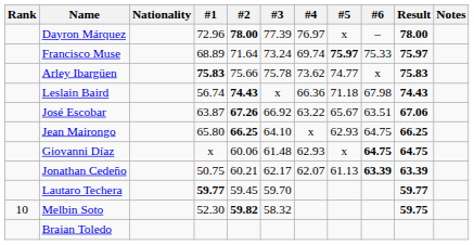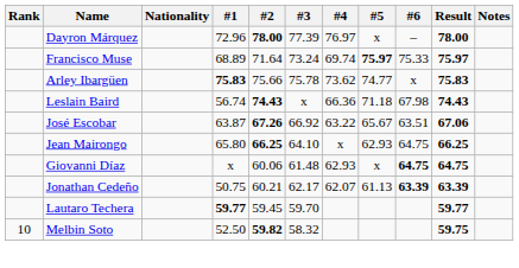 <table class="wikitable sortable" style="text-align:center">
 <tr>
 <th>Rank</th>
 <th>Name</th>
 <th>Nationality</th>
 <th>#1</th>
 <th>#2</th>
 <th>#3</th>
 <th>#4</th>
 <th>#5</th>
 <th>#6</th>
 <th>Result</th>
 <th>Notes</th>
 </tr>
 <tr>
 <td></td>
 <td align=left><a href='#'>Dayron Márquez</a></td>
 <td align=left></td>
 <td>72.96</td>
 <td><strong>78.00</strong></td>
 <td>77.39</td>
 <td>76.97</td>
 <td>x</td>
 <td>–</td>
 <td><strong>78.00</strong></td>
 <td></td>
 </tr>
 <tr>
 <td></td>
 <td align=left><a href='#'>Francisco Muse</a></td>
 <td align=left></td>
 <td>68.89</td>
 <td>71.64</td>
 <td>73.24</td>
 <td>69.74</td>
 <td><strong>75.97</strong></td>
 <td>75.33</td>
 <td><strong>75.97</strong></td>
 <td></td>
 </tr>
 <tr>
 <td></td>
 <td align=left><a href='#'>Arley Ibargüen</a></td>
 <td align=left></td>
 <td><strong>75.83</strong></td>
 <td>75.66</td>
 <td>75.78</td>
 <td>73.62</td>
 <td>74.77</td>
 <td>x</td>
 <td><strong>75.83</strong></td>
 <td></td>
 </tr>
 <tr>
 <td></td>
 <td align=left><a href='#'>Leslain Baird</a></td>
 <td align=left></td>
 <td>56.74</td>
 <td><strong>74.43</strong></td>
 <td>x</td>
 <td>66.36</td>
 <td>71.18</td>
 <td>67.98</td>
 <td><strong>74.43</strong></td>
 <td></td>
 </tr>
 <tr>
 <td></td>
 <td align=left><a href='#'>José Escobar</a></td>
 <td align=left></td>
 <td>63.87</td>
 <td><strong>67.26</strong></td>
 <td>66.92</td>
 <td>63.22</td>
 <td>65.67</td>
 <td>63.51</td>
 <td><strong>67.06</strong></td>
 <td></td>
 </tr>
 <tr>
 <td></td>
 <td align=left><a href='#'>Jean Mairongo</a></td>
 <td align=left></td>
 <td>65.80</td>
 <td><strong>66.25</strong></td>
 <td>64.10</td>
 <td>x</td>
 <td>62.93</td>
 <td>64.75</td>
 <td><strong>66.25</strong></td>
 <td></td>
 </tr>
 <tr>
 <td></td>
 <td align=left><a href='#'>Giovanni Díaz</a></td>
 <td align=left></td>
 <td>x</td>
 <td>60.06</td>
 <td>61.48</td>
 <td>62.93</td>
 <td>x</td>
 <td><strong>64.75</strong></td>
 <td><strong>64.75</strong></td>
 <td></td>
 </tr>
 <tr>
 <td></td>
 <td align=left><a href='#'>Jonathan Cedeño</a></td>
 <td align=left></td>
 <td>50.75</td>
 <td>60.21</td>
 <td>62.17</td>
 <td>62.07</td>
 <td>61.13</td>
 <td><strong>63.39</strong></td>
 <td><strong>63.39</strong></td>
 <td></td>
 </tr>
 <tr>
 <td></td>
 <td align=left><a href='#'>Lautaro Techera</a></td>
 <td align=left></td>
 <td><strong>59.77</strong></td>
 <td>59.45</td>
 <td>59.70</td>
 <td></td>
 <td></td>
 <td></td>
 <td><strong>59.77</strong></td>
 <td></td>
 </tr>
 <tr>
 <td>10</td>
 <td align=left><a href='#'>Melbin Soto</a></td>
 <td align=left></td>
-<td>52.30</td>
+<td>52.50</td>
 <td><strong>59.82</strong></td>
 <td>58.32</td>
 <td></td>
 <td></td>
 <td></td>
 <td><strong>59.75</strong></td>
 <td></td>
 </tr>
-<tr>
-<td></td>
-<td align=left><a href='#'>Braian Toledo</a></td>
-<td align=left></td>
-<td></td>
-<td></td>
-<td></td>
-<td></td>
-<td></td>
-<td></td>
-<td><strong></strong></td>
-<td></td>
-</tr>
 </table>
